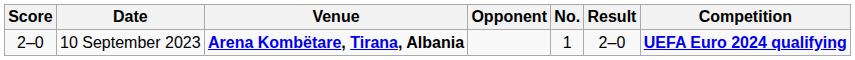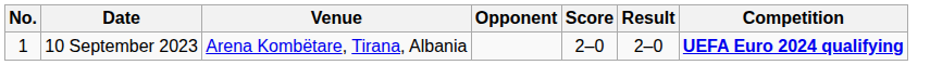 <table class="wikitable sortable">
 <tr>
-<th scope="col">Score</th>
+<th scope="col">No.</th>
 <th scope="col">Date</th>
 <th scope="col">Venue</th>
 <th scope="col">Opponent</th>
-<th scope="col">No.</th>
+<th scope="col">Score</th>
 <th scope="col">Result</th>
 <th scope="col">Competition</th>
 </tr>
 <tr>
+<td align=center>1</td>
+<td>10 September 2023</td>
+<td><a href='#'>Arena Kombëtare</a>, <a href='#'>Tirana</a>, Albania</td>
+<td></td>
 <td align=center>2–0</td>
-<td>10 September 2023</td>
-<td><strong><a href='#'>Arena Kombëtare</a>, <a href='#'>Tirana</a>, Albania</strong></td>
-<td></td>
-<td align=center>1</td>
 <td align=center>2–0</td>
 <td><strong><a href='#'>UEFA Euro 2024 qualifying</a></strong></td>
 </tr>
 </table>
